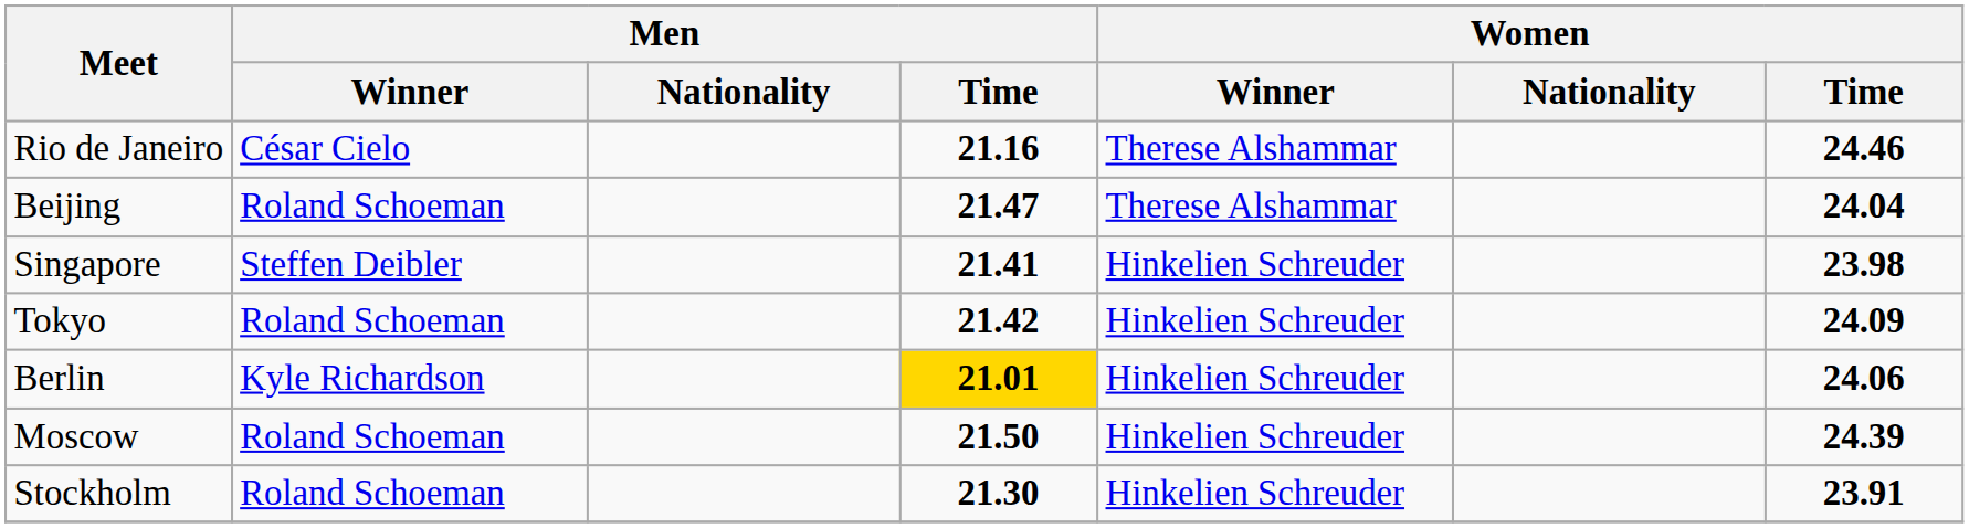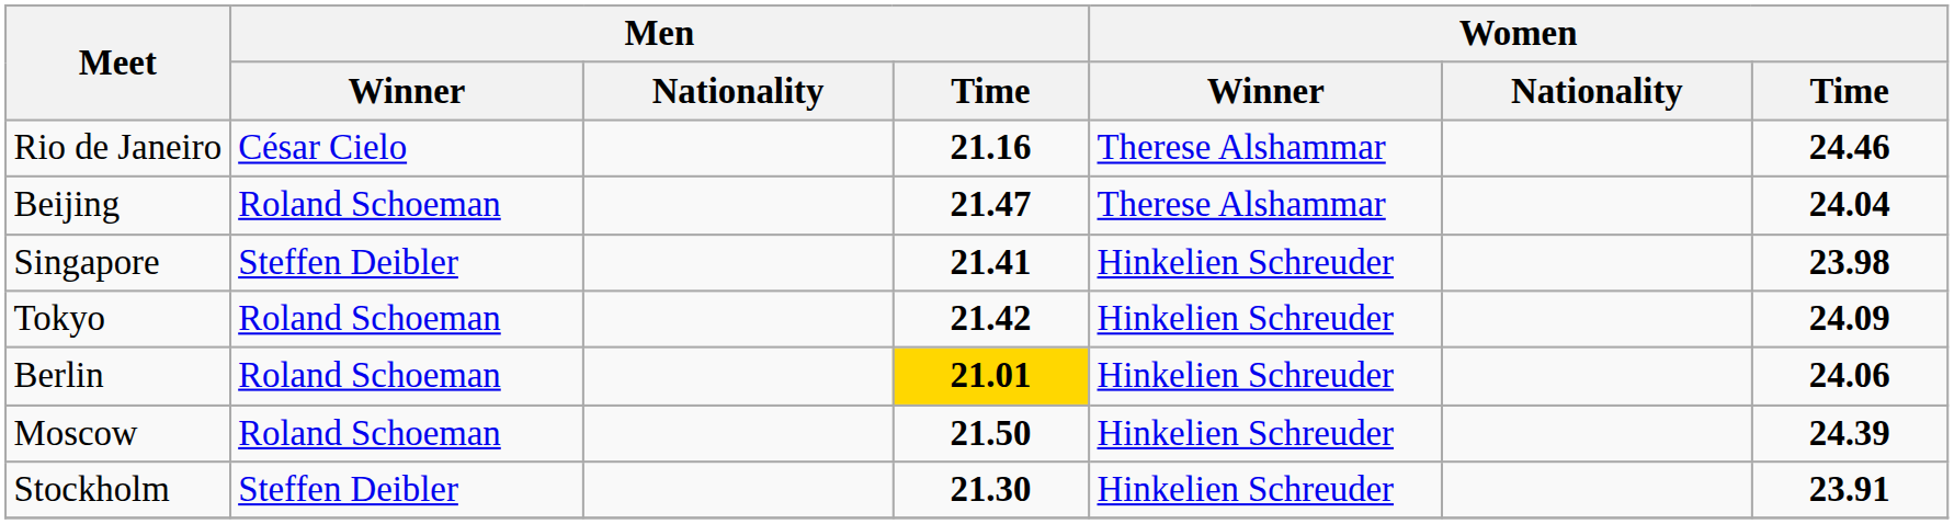 <table class="wikitable">
 <tr>
 <th rowspan="2">Meet</th>
 <th colspan="3">Men</th>
 <th colspan="3">Women</th>
 </tr>
 <tr>
 <th width=150>Winner</th>
 <th width=130>Nationality</th>
 <th width=80>Time</th>
 <th width=150>Winner</th>
 <th width=130>Nationality</th>
 <th width=80>Time</th>
 </tr>
 <tr>
 <td>Rio de Janeiro</td>
 <td><a href='#'>César Cielo</a></td>
 <td></td>
 <td align=center><strong>21.16</strong></td>
 <td><a href='#'>Therese Alshammar</a></td>
 <td></td>
 <td align=center><strong>24.46</strong></td>
 </tr>
 <tr>
 <td>Beijing</td>
 <td><a href='#'>Roland Schoeman</a></td>
 <td></td>
 <td align=center><strong>21.47</strong></td>
 <td><a href='#'>Therese Alshammar</a></td>
 <td></td>
 <td align=center><strong>24.04</strong></td>
 </tr>
 <tr>
 <td>Singapore</td>
 <td><a href='#'>Steffen Deibler</a></td>
 <td></td>
 <td align=center><strong>21.41</strong></td>
 <td><a href='#'>Hinkelien Schreuder</a></td>
 <td></td>
 <td align=center><strong>23.98</strong></td>
 </tr>
 <tr>
 <td>Tokyo</td>
 <td><a href='#'>Roland Schoeman</a></td>
 <td></td>
 <td align=center><strong>21.42</strong></td>
 <td><a href='#'>Hinkelien Schreuder</a></td>
 <td></td>
 <td align=center><strong>24.09</strong></td>
 </tr>
 <tr>
 <td>Berlin</td>
-<td><a href='#'>Kyle Richardson</a></td>
+<td><a href='#'>Roland Schoeman</a></td>
 <td></td>
 <td align=center style="background: gold;"><strong>21.01</strong></td>
 <td><a href='#'>Hinkelien Schreuder</a></td>
 <td></td>
 <td align=center><strong>24.06</strong></td>
 </tr>
 <tr>
 <td>Moscow</td>
 <td><a href='#'>Roland Schoeman</a></td>
 <td></td>
 <td align=center><strong>21.50</strong></td>
 <td><a href='#'>Hinkelien Schreuder</a></td>
 <td></td>
 <td align=center><strong>24.39</strong></td>
 </tr>
 <tr>
 <td>Stockholm</td>
-<td><a href='#'>Roland Schoeman</a></td>
+<td><a href='#'>Steffen Deibler</a></td>
 <td></td>
 <td align=center><strong>21.30</strong></td>
 <td><a href='#'>Hinkelien Schreuder</a></td>
 <td></td>
 <td align=center><strong>23.91</strong></td>
 </tr>
 <tr>
 </tr>
 </table>
